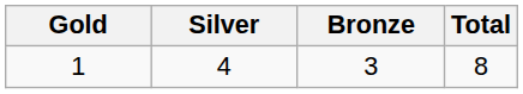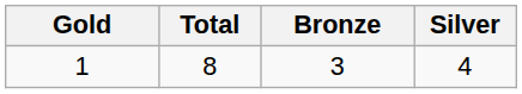 <table class="wikitable" width=20%>
 <tr>
 <th width=30%> Gold</th>
+<th width=20%>Total</th>
+<th width=30%> Bronze</th>
 <th width=30%> Silver</th>
-<th width=30%> Bronze</th>
-<th width=20%>Total</th>
 </tr>
 <tr align=center>
 <td>1</td>
+<td>8</td>
+<td>3</td>
 <td>4</td>
-<td>3</td>
-<td>8</td>
 </tr>
 </table>
